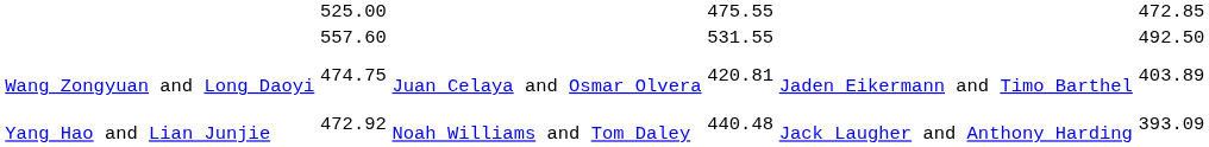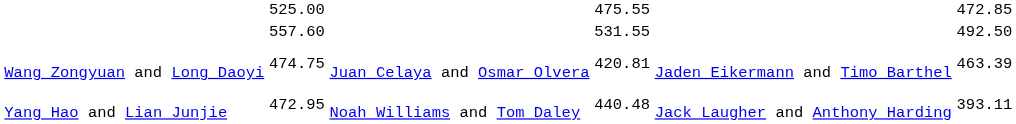 <table>
 <tr>
 <td><br></td>
 <td></td>
 <td>525.00</td>
 <td></td>
 <td>475.55</td>
 <td></td>
 <td>472.85</td>
 </tr>
 <tr>
 <td><br></td>
 <td></td>
 <td>557.60</td>
 <td></td>
 <td>531.55</td>
 <td></td>
 <td>492.50</td>
 </tr>
 <tr>
 <td><br></td>
 <td><br><a href='#'>Wang Zongyuan</a> and <a href='#'>Long Daoyi</a></td>
 <td>474.75</td>
 <td><br><a href='#'>Juan Celaya</a> and <a href='#'>Osmar Olvera</a></td>
 <td>420.81</td>
 <td><br><a href='#'>Jaden Eikermann</a> and <a href='#'>Timo Barthel</a></td>
-<td>403.89</td>
+<td>463.39</td>
 </tr>
 <tr>
 <td><br></td>
 <td><br><a href='#'>Yang Hao</a> and <a href='#'>Lian Junjie</a></td>
-<td>472.92</td>
+<td>472.95</td>
 <td><br><a href='#'>Noah Williams</a> and <a href='#'>Tom Daley</a></td>
 <td>440.48</td>
 <td><br><a href='#'>Jack Laugher</a> and <a href='#'>Anthony Harding</a></td>
-<td>393.09</td>
+<td>393.11</td>
 </tr>
 </table>
